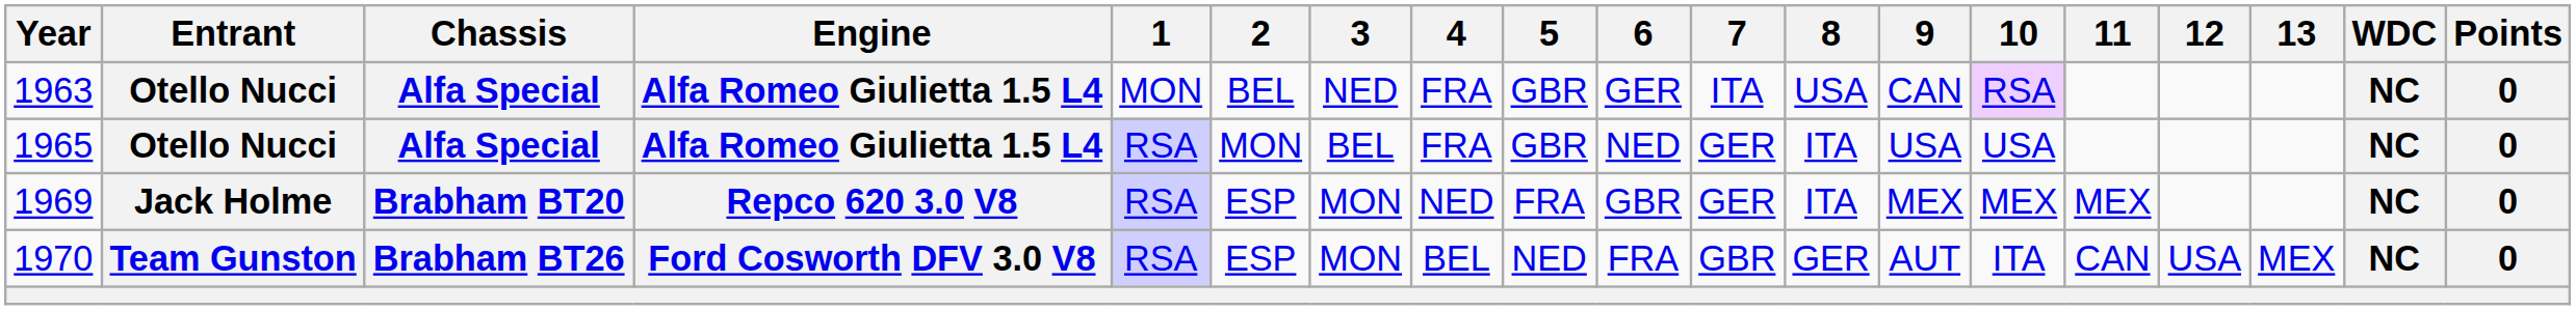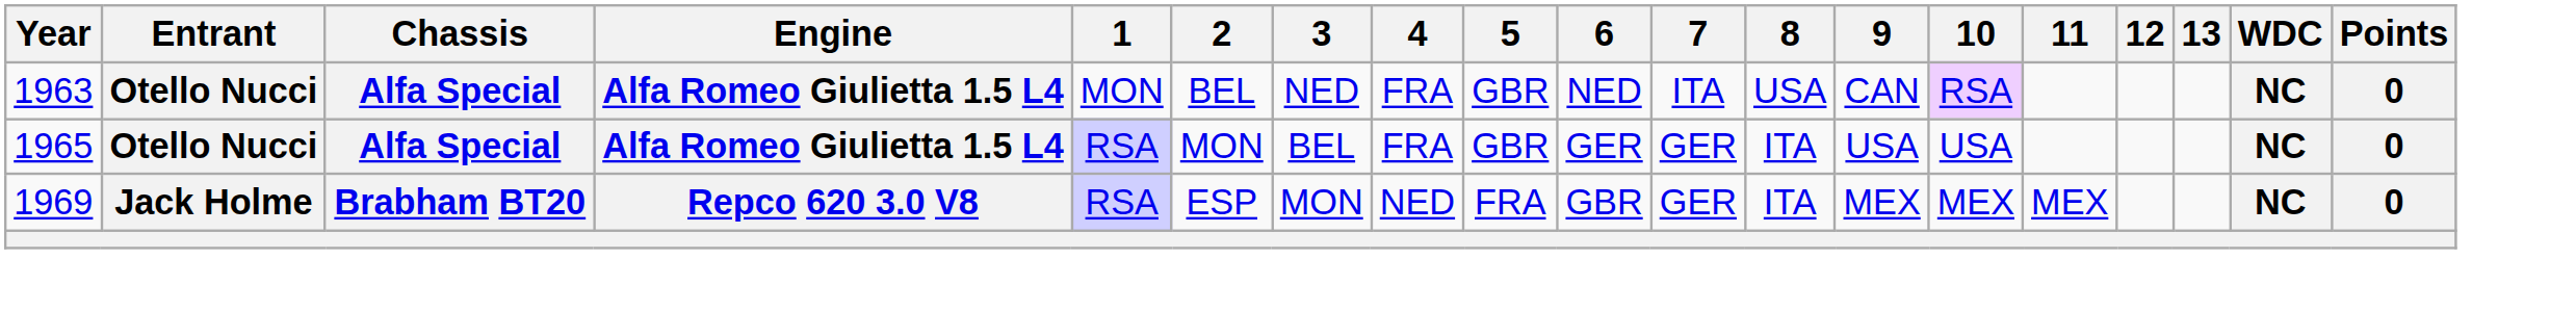 <table class="wikitable" style="text-align:center; font-size:90%">
 <tr>
 <th>Year</th>
 <th>Entrant</th>
 <th>Chassis</th>
 <th>Engine</th>
 <th>1</th>
 <th>2</th>
 <th>3</th>
 <th>4</th>
 <th>5</th>
 <th>6</th>
 <th>7</th>
 <th>8</th>
 <th>9</th>
 <th>10</th>
 <th>11</th>
 <th>12</th>
 <th>13</th>
 <th>WDC</th>
 <th>Points</th>
 </tr>
 <tr>
 <td><a href='#'>1963</a></td>
 <th>Otello Nucci</th>
 <th><a href='#'>Alfa Special</a></th>
 <th><a href='#'>Alfa Romeo</a> Giulietta 1.5 <a href='#'>L4</a></th>
 <td><a href='#'>MON</a></td>
 <td><a href='#'>BEL</a></td>
 <td><a href='#'>NED</a></td>
 <td><a href='#'>FRA</a></td>
 <td><a href='#'>GBR</a></td>
-<td><a href='#'>GER</a></td>
+<td><a href='#'>NED</a></td>
 <td><a href='#'>ITA</a></td>
 <td><a href='#'>USA</a></td>
 <td><a href='#'>CAN</a></td>
 <td style="background:#EFCFFF;"><a href='#'>RSA</a><br></td>
 <td></td>
 <td></td>
 <td></td>
 <th>NC</th>
 <th>0</th>
 </tr>
 <tr>
 <td><a href='#'>1965</a></td>
 <th>Otello Nucci</th>
 <th><a href='#'>Alfa Special</a></th>
 <th><a href='#'>Alfa Romeo</a> Giulietta 1.5 <a href='#'>L4</a></th>
 <td style="background:#CFCFFF;"><a href='#'>RSA</a><br></td>
 <td><a href='#'>MON</a></td>
 <td><a href='#'>BEL</a></td>
 <td><a href='#'>FRA</a></td>
 <td><a href='#'>GBR</a></td>
-<td><a href='#'>NED</a></td>
+<td><a href='#'>GER</a></td>
 <td><a href='#'>GER</a></td>
 <td><a href='#'>ITA</a></td>
 <td><a href='#'>USA</a></td>
 <td><a href='#'>USA</a></td>
 <td></td>
 <td></td>
 <td></td>
 <th>NC</th>
 <th>0</th>
 </tr>
 <tr>
 <td><a href='#'>1969</a></td>
 <th>Jack Holme</th>
 <th><a href='#'>Brabham</a> <a href='#'>BT20</a></th>
 <th><a href='#'>Repco</a> <a href='#'>620 3.0</a> <a href='#'>V8</a></th>
 <td style="background:#CFCFFF;"><a href='#'>RSA</a><br></td>
 <td><a href='#'>ESP</a></td>
 <td><a href='#'>MON</a></td>
 <td><a href='#'>NED</a></td>
 <td><a href='#'>FRA</a></td>
 <td><a href='#'>GBR</a></td>
 <td><a href='#'>GER</a></td>
 <td><a href='#'>ITA</a></td>
 <td><a href='#'>MEX</a></td>
 <td><a href='#'>MEX</a></td>
 <td><a href='#'>MEX</a></td>
 <td></td>
 <td></td>
 <th>NC</th>
 <th>0</th>
 </tr>
 <tr>
-<td><a href='#'>1970</a></td>
-<th><a href='#'>Team Gunston</a></th>
-<th><a href='#'>Brabham</a> <a href='#'>BT26</a></th>
-<th><a href='#'>Ford Cosworth</a> <a href='#'>DFV</a> 3.0 <a href='#'>V8</a></th>
-<td style="background:#CFCFFF;"><a href='#'>RSA</a><br></td>
-<td><a href='#'>ESP</a></td>
-<td><a href='#'>MON</a></td>
-<td><a href='#'>BEL</a></td>
-<td><a href='#'>NED</a></td>
-<td><a href='#'>FRA</a></td>
-<td><a href='#'>GBR</a></td>
-<td><a href='#'>GER</a></td>
-<td><a href='#'>AUT</a></td>
-<td><a href='#'>ITA</a></td>
-<td><a href='#'>CAN</a></td>
-<td><a href='#'>USA</a></td>
-<td><a href='#'>MEX</a></td>
-<th>NC</th>
-<th>0</th>
-</tr>
-<tr>
 <th colspan="19"></th>
 </tr>
 </table>
